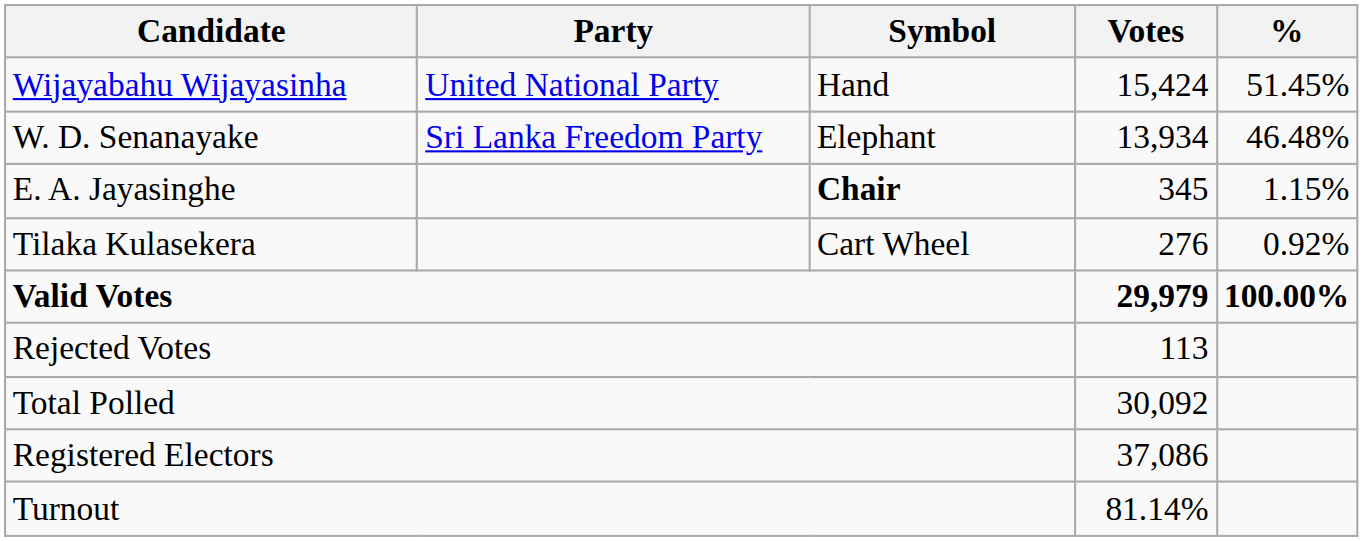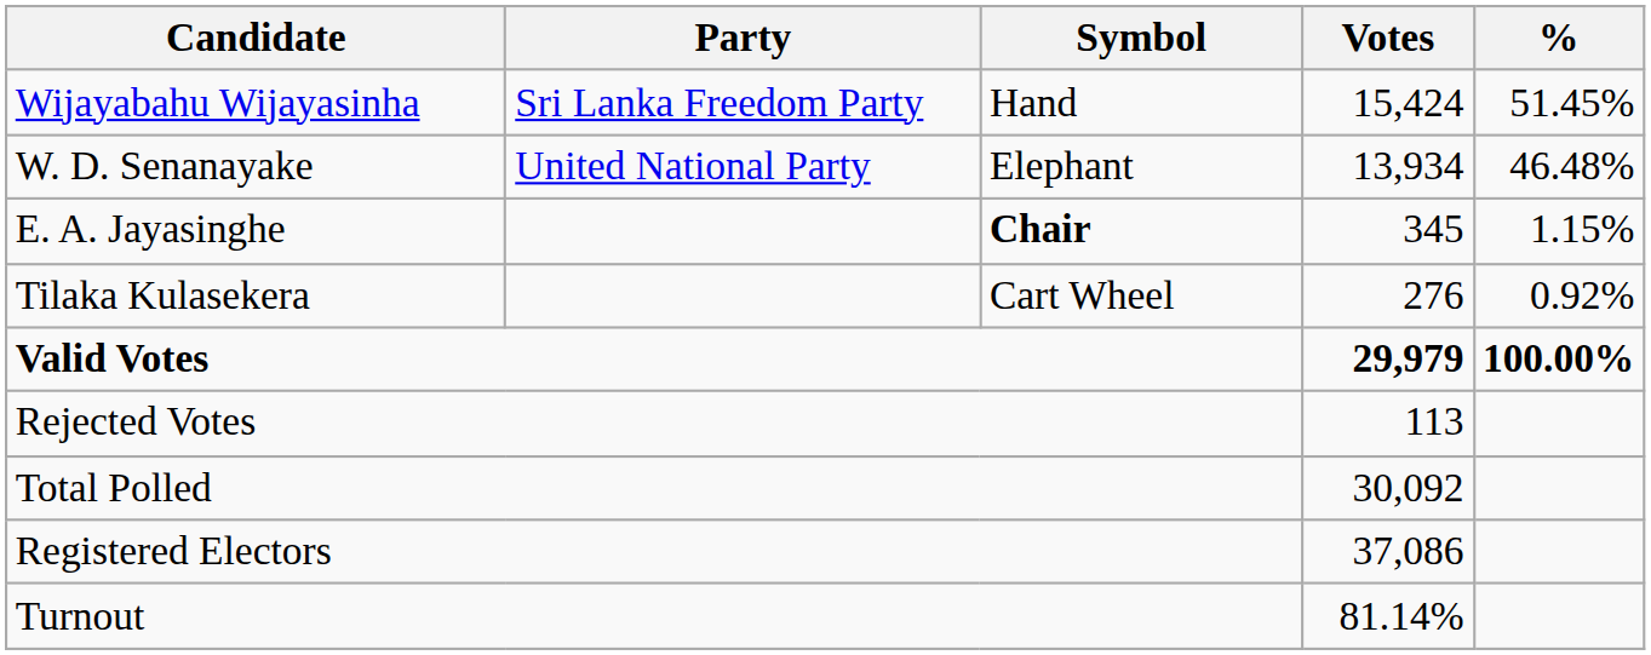 <table class="wikitable" border="1" style="text-align:right;">
 <tr>
 <th align=left width="190">Candidate</th>
 <th align=left width="180">Party</th>
 <th align=left width="120">Symbol</th>
 <th align=left width="60">Votes</th>
 <th align=left width="60">%</th>
 </tr>
 <tr>
 <td align=left><a href='#'>Wijayabahu Wijayasinha</a></td>
-<td align=left><a href='#'>United National Party</a></td>
+<td align=left><a href='#'>Sri Lanka Freedom Party</a></td>
 <td align=left>Hand</td>
 <td>15,424</td>
 <td>51.45%</td>
 </tr>
 <tr>
 <td align=left>W. D. Senanayake</td>
-<td align=left><a href='#'>Sri Lanka Freedom Party</a></td>
+<td align=left><a href='#'>United National Party</a></td>
 <td align=left>Elephant</td>
 <td>13,934</td>
 <td>46.48%</td>
 </tr>
 <tr>
 <td align=left>E. A. Jayasinghe</td>
 <td></td>
 <td align=left><strong>Chair</strong></td>
 <td>345</td>
 <td>1.15%</td>
 </tr>
 <tr>
 <td align=left>Tilaka Kulasekera</td>
 <td></td>
 <td align=left>Cart Wheel</td>
 <td>276</td>
 <td>0.92%</td>
 </tr>
 <tr>
 <td align=left colspan=3><strong>Valid Votes</strong></td>
 <td><strong>29,979</strong></td>
 <td><strong>100.00%</strong></td>
 </tr>
 <tr>
 <td align=left colspan=3>Rejected Votes</td>
 <td>113</td>
 <td></td>
 </tr>
 <tr>
 <td align=left colspan=3>Total Polled</td>
 <td>30,092</td>
 <td></td>
 </tr>
 <tr>
 <td align=left colspan=3>Registered Electors</td>
 <td>37,086</td>
 <td></td>
 </tr>
 <tr>
 <td align=left colspan=3>Turnout</td>
 <td>81.14%</td>
 </tr>
 </table>
